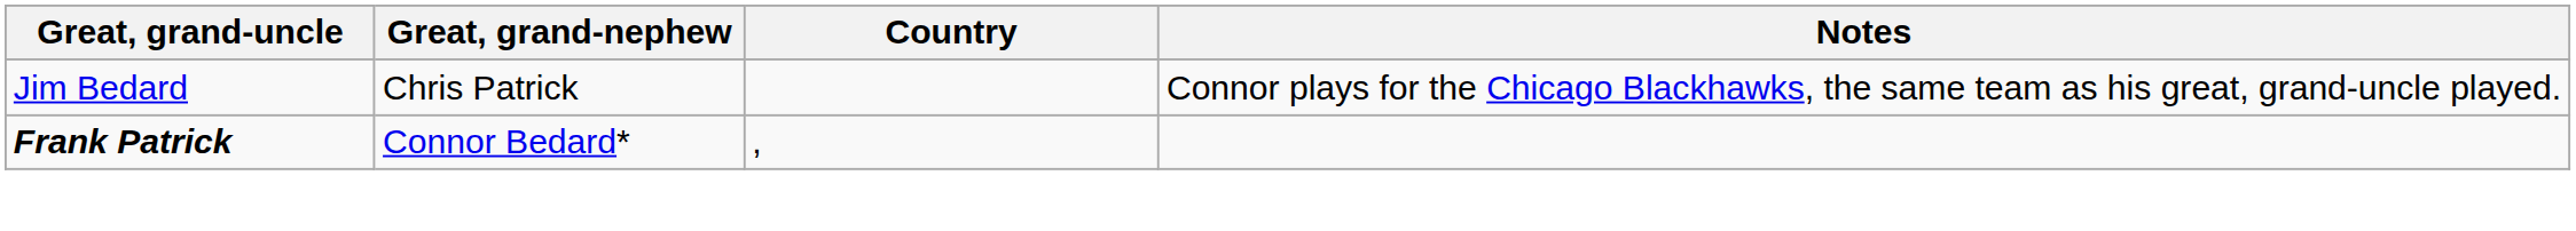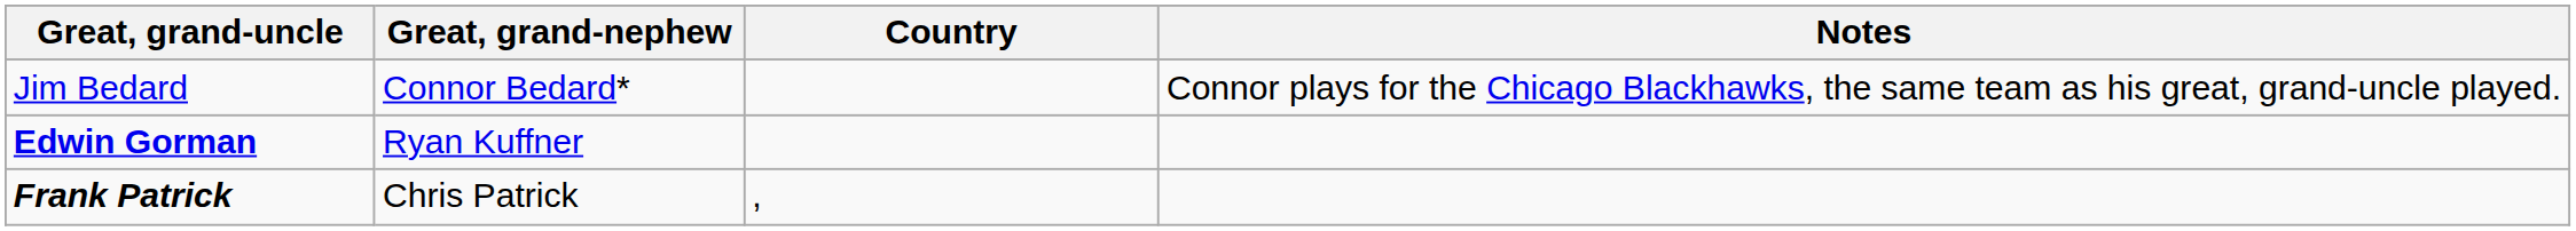 <table class="wikitable sortable">
 <tr>
 <th style="width:164px;">Great, grand-uncle</th>
 <th style="width:164px;">Great, grand-nephew</th>
 <th style="width:185px;">Country</th>
 <th style="width:*;">Notes</th>
 </tr>
 <tr>
 <td><a href='#'>Jim Bedard</a></td>
-<td>Chris Patrick</td>
+<td><a href='#'>Connor Bedard</a>*</td>
 <td></td>
 <td>Connor plays for the <a href='#'>Chicago Blackhawks</a>, the same team as his great, grand-uncle played.</td>
 </tr>
 <tr>
+<td><strong><a href='#'>Edwin Gorman</a></strong></td>
+<td><a href='#'>Ryan Kuffner</a></td>
+<td></td>
+<td></td>
+</tr>
+<tr>
 <td><strong><em>Frank Patrick</em></strong></td>
-<td><a href='#'>Connor Bedard</a>*</td>
+<td>Chris Patrick</td>
 <td>, </td>
 <td></td>
 </tr>
 </table>
